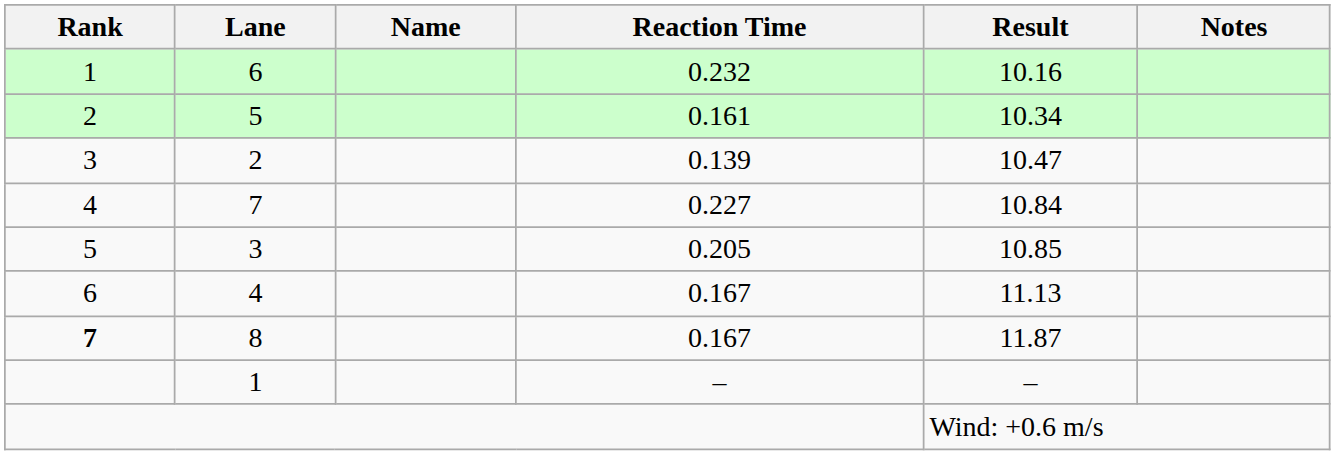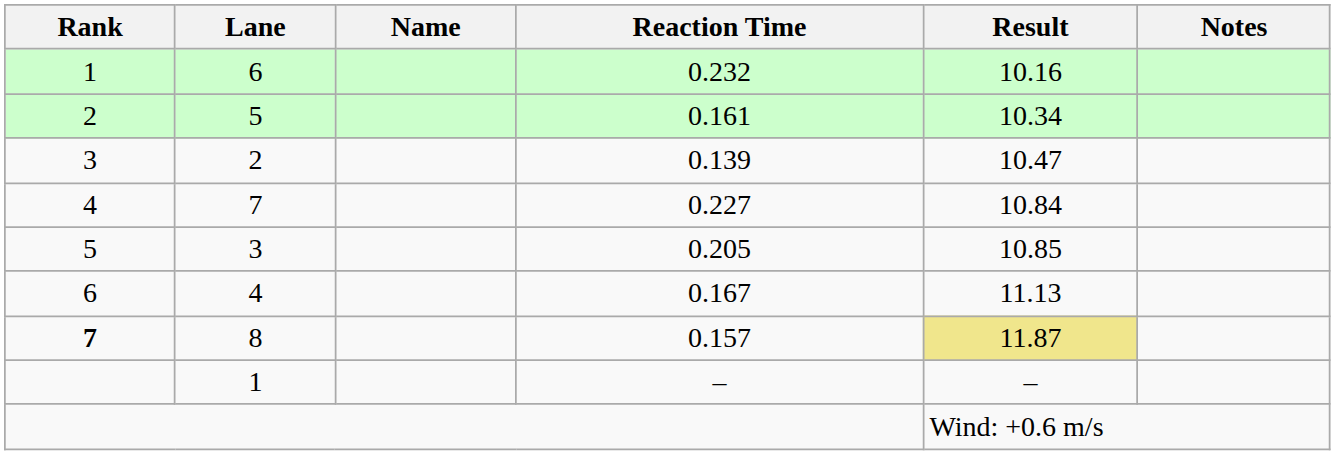 <table class="wikitable" style="text-align:center;width: 60%">
 <tr>
 <th>Rank</th>
 <th>Lane</th>
 <th>Name</th>
 <th>Reaction Time</th>
 <th>Result</th>
 <th>Notes</th>
 </tr>
 <tr bgcolor=ccffcc>
 <td>1</td>
 <td>6</td>
 <td align="left"></td>
 <td>0.232</td>
 <td>10.16</td>
 <td></td>
 </tr>
 <tr bgcolor=ccffcc>
 <td>2</td>
 <td>5</td>
 <td align="left"></td>
 <td>0.161</td>
 <td>10.34</td>
 <td></td>
 </tr>
 <tr>
 <td>3</td>
 <td>2</td>
 <td align="left"></td>
 <td>0.139</td>
 <td>10.47</td>
 <td></td>
 </tr>
 <tr>
 <td>4</td>
 <td>7</td>
 <td align="left"></td>
 <td>0.227</td>
 <td>10.84</td>
 <td></td>
 </tr>
 <tr>
 <td>5</td>
 <td>3</td>
 <td align="left"></td>
 <td>0.205</td>
 <td>10.85</td>
 <td></td>
 </tr>
 <tr>
 <td>6</td>
 <td>4</td>
 <td align="left"></td>
 <td>0.167</td>
 <td>11.13</td>
 <td></td>
 </tr>
 <tr>
 <td><strong>7</strong></td>
 <td>8</td>
 <td align="left"></td>
-<td>0.167</td>
-<td>11.87</td>
+<td>0.157</td>
+<td style="background: khaki;">11.87</td>
 <td></td>
 </tr>
 <tr>
 <td></td>
 <td>1</td>
 <td align="left"></td>
 <td>–</td>
 <td>–</td>
 <td></td>
 </tr>
 <tr class="sortbottom">
 <td colspan=4></td>
 <td colspan="2" style="text-align:left;">Wind: +0.6 m/s</td>
 </tr>
 </table>
